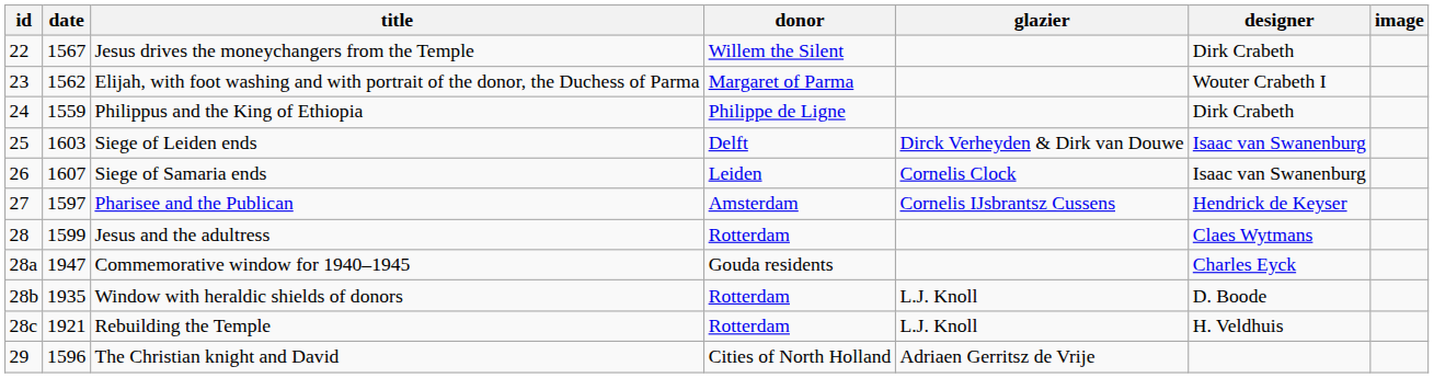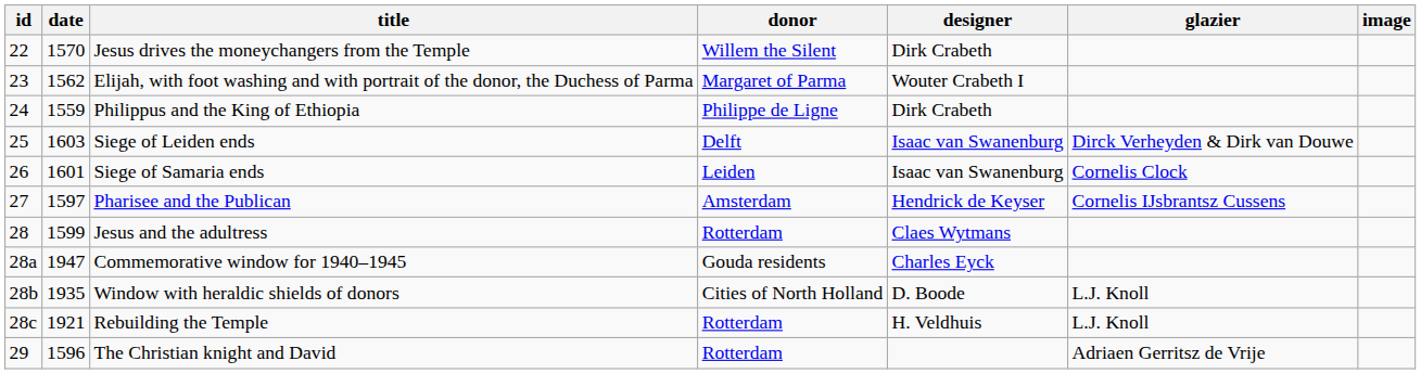 <table class="wikitable">
 <tr>
 <th>id</th>
 <th>date</th>
 <th>title</th>
 <th>donor</th>
+<th>designer</th>
 <th>glazier</th>
-<th>designer</th>
 <th>image</th>
 </tr>
 <tr>
 <td>22</td>
-<td>1567</td>
+<td>1570</td>
 <td>Jesus drives the moneychangers from the Temple</td>
 <td><a href='#'>Willem the Silent</a></td>
+<td>Dirk Crabeth</td>
 <td></td>
-<td>Dirk Crabeth</td>
 <td></td>
 </tr>
 <tr>
 <td>23</td>
 <td>1562</td>
 <td>Elijah, with foot washing and with portrait of the donor, the Duchess of Parma</td>
 <td><a href='#'>Margaret of Parma</a></td>
+<td>Wouter Crabeth I</td>
 <td></td>
-<td>Wouter Crabeth I</td>
 <td></td>
 </tr>
 <tr>
 <td>24</td>
 <td>1559</td>
 <td>Philippus and the King of Ethiopia</td>
 <td><a href='#'>Philippe de Ligne</a></td>
+<td>Dirk Crabeth</td>
 <td></td>
-<td>Dirk Crabeth</td>
 <td></td>
 </tr>
 <tr>
 <td>25</td>
 <td>1603</td>
 <td>Siege of Leiden ends</td>
 <td><a href='#'>Delft</a></td>
+<td><a href='#'>Isaac van Swanenburg</a></td>
 <td><a href='#'>Dirck Verheyden</a> & Dirk van Douwe</td>
-<td><a href='#'>Isaac van Swanenburg</a></td>
 <td></td>
 </tr>
 <tr>
 <td>26</td>
-<td>1607</td>
+<td>1601</td>
 <td>Siege of Samaria ends</td>
 <td><a href='#'>Leiden</a></td>
+<td>Isaac van Swanenburg</td>
 <td><a href='#'>Cornelis Clock</a></td>
-<td>Isaac van Swanenburg</td>
 <td></td>
 </tr>
 <tr>
 <td>27</td>
 <td>1597</td>
 <td><a href='#'>Pharisee and the Publican</a></td>
 <td><a href='#'>Amsterdam</a></td>
+<td><a href='#'>Hendrick de Keyser</a></td>
 <td><a href='#'>Cornelis IJsbrantsz Cussens</a></td>
-<td><a href='#'>Hendrick de Keyser</a></td>
 <td></td>
 </tr>
 <tr>
 <td>28</td>
 <td>1599</td>
 <td>Jesus and the adultress</td>
 <td><a href='#'>Rotterdam</a></td>
+<td><a href='#'>Claes Wytmans</a></td>
 <td></td>
-<td><a href='#'>Claes Wytmans</a></td>
 <td></td>
 </tr>
 <tr>
 <td>28a</td>
 <td>1947</td>
 <td>Commemorative window for 1940–1945</td>
 <td>Gouda residents</td>
+<td><a href='#'>Charles Eyck</a></td>
 <td></td>
-<td><a href='#'>Charles Eyck</a></td>
 <td></td>
 </tr>
 <tr>
 <td>28b</td>
 <td>1935</td>
 <td>Window with heraldic shields of donors</td>
-<td><a href='#'>Rotterdam</a></td>
+<td>Cities of North Holland</td>
+<td>D. Boode</td>
 <td>L.J. Knoll</td>
-<td>D. Boode</td>
 <td></td>
 </tr>
 <tr>
 <td>28c</td>
 <td>1921</td>
 <td>Rebuilding the Temple</td>
 <td><a href='#'>Rotterdam</a></td>
+<td>H. Veldhuis</td>
 <td>L.J. Knoll</td>
-<td>H. Veldhuis</td>
 <td></td>
 </tr>
 <tr>
 <td>29</td>
 <td>1596</td>
 <td>The Christian knight and David</td>
-<td>Cities of North Holland</td>
+<td><a href='#'>Rotterdam</a></td>
+<td></td>
 <td>Adriaen Gerritsz de Vrije</td>
-<td></td>
 <td></td>
 </tr>
 </table>
